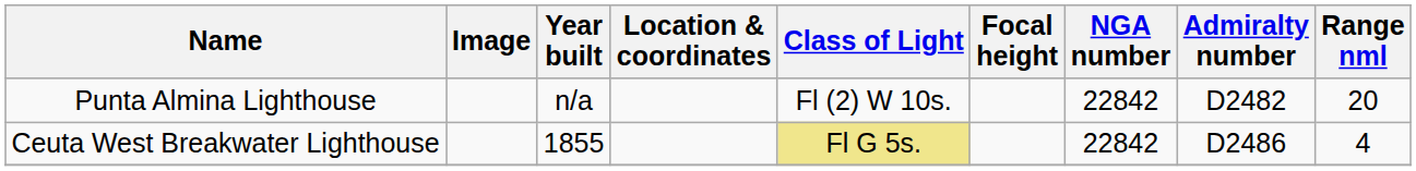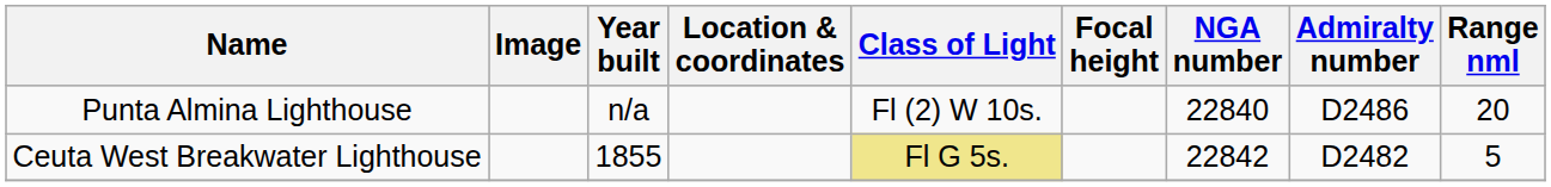 <table class="wikitable sortable" style="margin:auto;text-align:center">
 <tr>
 <th>Name</th>
 <th>Image</th>
 <th>Year<br>built</th>
 <th>Location &<br> coordinates</th>
 <th><a href='#'>Class of Light</a></th>
 <th>Focal<br>height</th>
 <th><a href='#'>NGA</a><br>number</th>
 <th><a href='#'>Admiralty</a><br>number</th>
 <th>Range<br><a href='#'>nml</a></th>
 </tr>
 <tr>
 <td>Punta Almina Lighthouse</td>
 <td></td>
 <td>n/a</td>
 <td></td>
 <td>Fl (2) W 10s.</td>
 <td></td>
-<td>22842</td>
-<td>D2482</td>
+<td>22840</td>
+<td>D2486</td>
 <td>20</td>
 </tr>
 <tr>
 <td>Ceuta West Breakwater Lighthouse</td>
 <td></td>
 <td>1855</td>
 <td></td>
 <td style="background: khaki;">Fl G 5s.</td>
 <td></td>
 <td>22842</td>
-<td>D2486</td>
-<td>4</td>
+<td>D2482</td>
+<td>5</td>
 </tr>
 <tr>
 </tr>
 </table>
